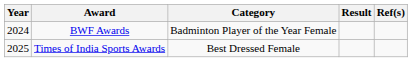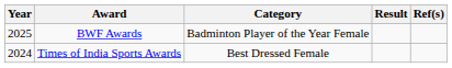 <table class="wikitable" style="text-align:center;">
 <tr>
 <th>Year</th>
 <th>Award</th>
 <th>Category</th>
 <th>Result</th>
 <th>Ref(s)</th>
 </tr>
 <tr>
-<td>2024</td>
+<td>2025</td>
 <td><a href='#'>BWF Awards</a></td>
 <td>Badminton Player of the Year Female</td>
 <td></td>
 <td></td>
 </tr>
 <tr>
-<td>2025</td>
+<td>2024</td>
 <td><a href='#'>Times of India Sports Awards</a></td>
 <td>Best Dressed Female</td>
 <td></td>
 <td></td>
 </tr>
 </table>
